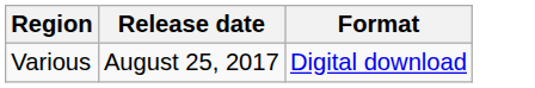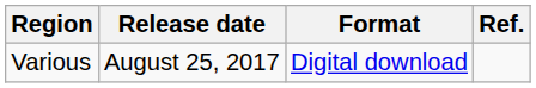 <table class="wikitable">
 <tr>
 <th>Region</th>
 <th>Release date</th>
 <th>Format</th>
+<th>Ref.</th>
 </tr>
 <tr>
 <td>Various</td>
 <td>August 25, 2017</td>
 <td><a href='#'>Digital download</a></td>
+<td></td>
 </tr>
 </table>
